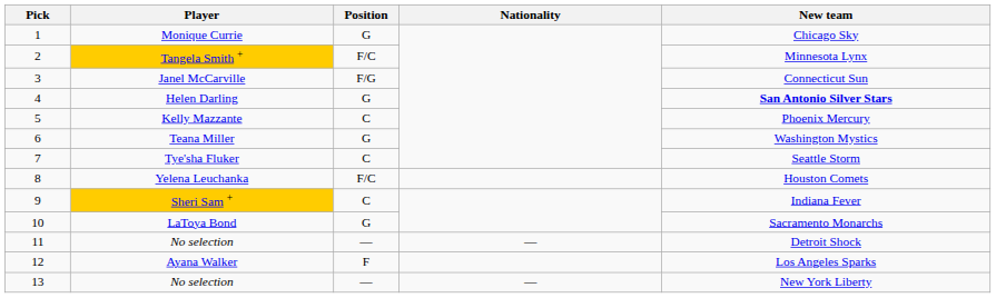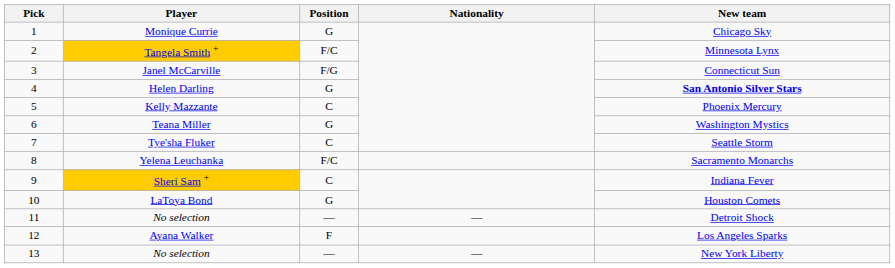 <table class="wikitable sortable" style="text-align: center;">
 <tr>
 <th style="width:5%;">Pick</th>
 <th style="width:20%;">Player</th>
 <th style="width:5%;">Position</th>
 <th style="width:20%;">Nationality</th>
 <th style="width:25%;">New team</th>
 </tr>
 <tr>
 <td>1</td>
 <td><a href='#'>Monique Currie</a></td>
 <td>G</td>
 <td rowspan=7></td>
 <td><a href='#'>Chicago Sky</a></td>
 </tr>
 <tr>
 <td>2</td>
 <td bgcolor="#FFCC00"><a href='#'>Tangela Smith</a> <sup>+</sup></td>
 <td>F/C</td>
 <td><a href='#'>Minnesota Lynx</a></td>
 </tr>
 <tr>
 <td>3</td>
 <td><a href='#'>Janel McCarville</a></td>
 <td>F/G</td>
 <td><a href='#'>Connecticut Sun</a></td>
 </tr>
 <tr>
 <td>4</td>
 <td><a href='#'>Helen Darling</a></td>
 <td>G</td>
 <td><strong><a href='#'>San Antonio Silver Stars</a></strong></td>
 </tr>
 <tr>
 <td>5</td>
 <td><a href='#'>Kelly Mazzante</a></td>
 <td>C</td>
 <td><a href='#'>Phoenix Mercury</a></td>
 </tr>
 <tr>
 <td>6</td>
 <td><a href='#'>Teana Miller</a></td>
 <td>G</td>
 <td><a href='#'>Washington Mystics</a></td>
 </tr>
 <tr>
 <td>7</td>
 <td><a href='#'>Tye'sha Fluker</a></td>
 <td>C</td>
 <td><a href='#'>Seattle Storm</a></td>
 </tr>
 <tr>
 <td>8</td>
 <td><a href='#'>Yelena Leuchanka</a></td>
 <td>F/C</td>
 <td></td>
-<td><a href='#'>Houston Comets</a></td>
+<td><a href='#'>Sacramento Monarchs</a></td>
 </tr>
 <tr>
 <td>9</td>
 <td bgcolor="#FFCC00"><a href='#'>Sheri Sam</a> <sup>+</sup></td>
 <td>C</td>
 <td rowspan=2></td>
 <td><a href='#'>Indiana Fever</a></td>
 </tr>
 <tr>
 <td>10</td>
 <td><a href='#'>LaToya Bond</a></td>
 <td>G</td>
-<td><a href='#'>Sacramento Monarchs</a></td>
+<td><a href='#'>Houston Comets</a></td>
 </tr>
 <tr class="sortbottom">
 <td>11</td>
 <td><em>No selection</em></td>
 <td>—</td>
 <td>—</td>
 <td><a href='#'>Detroit Shock</a></td>
 </tr>
 <tr>
 <td>12</td>
 <td><a href='#'>Ayana Walker</a></td>
 <td>F</td>
 <td></td>
 <td><a href='#'>Los Angeles Sparks</a></td>
 </tr>
 <tr class="sortbottom">
 <td>13</td>
 <td><em>No selection</em></td>
 <td>—</td>
 <td>—</td>
 <td><a href='#'>New York Liberty</a></td>
 </tr>
 </table>
